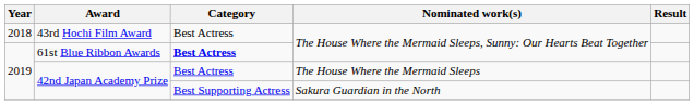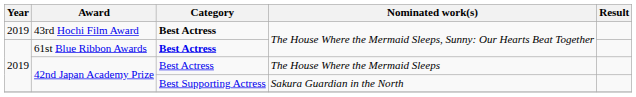 <table class="wikitable sortable">
 <tr>
 <th>Year</th>
 <th>Award</th>
 <th>Category</th>
 <th>Nominated work(s)</th>
 <th>Result</th>
 </tr>
 <tr>
-<td>2018</td>
+<td>2019</td>
 <td>43rd <a href='#'>Hochi Film Award</a></td>
-<td>Best Actress</td>
+<td><strong>Best Actress</strong></td>
 <td rowspan=2><em>The House Where the Mermaid Sleeps</em>, <em>Sunny: Our Hearts Beat Together</em></td>
 <td></td>
 </tr>
 <tr>
 <td rowspan=3>2019</td>
 <td>61st <a href='#'>Blue Ribbon Awards</a></td>
 <td><strong><a href='#'>Best Actress</a></strong></td>
 <td></td>
 </tr>
 <tr>
 <td rowspan=2><a href='#'>42nd Japan Academy Prize</a></td>
 <td><a href='#'>Best Actress</a></td>
 <td><em>The House Where the Mermaid Sleeps</em></td>
 <td></td>
 </tr>
 <tr>
 <td><a href='#'>Best Supporting Actress</a></td>
 <td><em>Sakura Guardian in the North</em></td>
 <td></td>
 </tr>
 <tr>
 </tr>
 </table>
